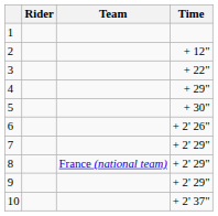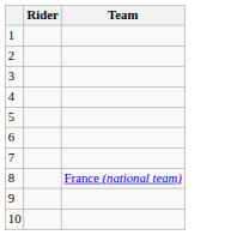 <table class="wikitable">
 <tr>
 <th></th>
 <th>Rider</th>
 <th>Team</th>
-<th>Time</th>
 </tr>
 <tr>
 <td>1</td>
 <td> </td>
 <td></td>
-<td align="right"></td>
 </tr>
 <tr>
 <td>2</td>
 <td></td>
 <td></td>
-<td align="right">+ 12"</td>
 </tr>
 <tr>
 <td>3</td>
 <td></td>
 <td></td>
-<td align="right">+ 22"</td>
 </tr>
 <tr>
 <td>4</td>
 <td></td>
 <td></td>
-<td align="right">+ 29"</td>
 </tr>
 <tr>
 <td>5</td>
 <td></td>
 <td></td>
-<td align="right">+ 30"</td>
 </tr>
 <tr>
 <td>6</td>
 <td></td>
 <td></td>
-<td align="right">+ 2' 26"</td>
 </tr>
 <tr>
 <td>7</td>
 <td></td>
 <td></td>
-<td align="right">+ 2' 29"</td>
 </tr>
 <tr>
 <td>8</td>
 <td></td>
 <td><a href='#'>France <em>(national team)</em></a></td>
-<td align="right">+ 2' 29"</td>
 </tr>
 <tr>
 <td>9</td>
 <td></td>
 <td></td>
-<td align="right">+ 2' 29"</td>
 </tr>
 <tr>
 <td>10</td>
 <td></td>
 <td></td>
-<td align="right">+ 2' 37"</td>
 </tr>
 </table>
